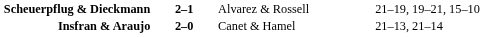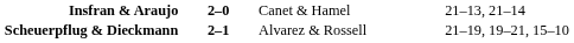 <table>
 <tr>
 <th width=200></th>
 <th width=80></th>
 <th width=200></th>
 <th width=220></th>
 </tr>
 <tr>
+<td align=right><strong>Insfran & Araujo</strong></td>
+<td align=center><strong>2–0</strong></td>
+<td align=left>Canet & Hamel</td>
+<td>21–13, 21–14</td>
+</tr>
+<tr>
 <td align=right><strong>Scheuerpflug & Dieckmann</strong></td>
 <td align=center><strong>2–1</strong></td>
 <td align=left>Alvarez & Rossell</td>
 <td>21–19, 19–21, 15–10</td>
 </tr>
-<tr>
-<td align=right><strong>Insfran & Araujo</strong></td>
-<td align=center><strong>2–0</strong></td>
-<td align=left>Canet & Hamel</td>
-<td>21–13, 21–14</td>
-</tr>
 </table>
